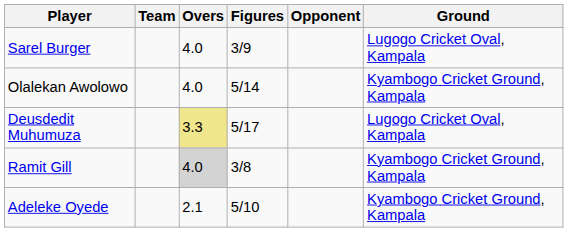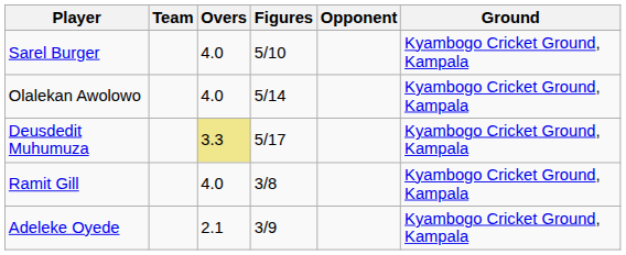 <table class="wikitable">
 <tr>
 <th>Player</th>
 <th>Team</th>
 <th>Overs</th>
 <th>Figures</th>
 <th>Opponent</th>
 <th>Ground</th>
 </tr>
 <tr>
 <td><a href='#'>Sarel Burger</a></td>
 <td></td>
 <td>4.0</td>
-<td>3/9</td>
+<td>5/10</td>
 <td></td>
-<td><a href='#'>Lugogo Cricket Oval</a>, <a href='#'>Kampala</a></td>
+<td><a href='#'>Kyambogo Cricket Ground</a>, <a href='#'>Kampala</a></td>
 </tr>
 <tr>
 <td>Olalekan Awolowo</td>
 <td></td>
 <td>4.0</td>
 <td>5/14</td>
 <td></td>
 <td><a href='#'>Kyambogo Cricket Ground</a>, <a href='#'>Kampala</a></td>
 </tr>
 <tr>
 <td><a href='#'>Deusdedit Muhumuza</a></td>
 <td></td>
 <td style="background: khaki;">3.3</td>
 <td>5/17</td>
 <td></td>
-<td><a href='#'>Lugogo Cricket Oval</a>, <a href='#'>Kampala</a></td>
+<td><a href='#'>Kyambogo Cricket Ground</a>, <a href='#'>Kampala</a></td>
 </tr>
 <tr>
 <td><a href='#'>Ramit Gill</a></td>
 <td></td>
-<td style="background: lightgrey;">4.0</td>
+<td>4.0</td>
 <td>3/8</td>
 <td></td>
 <td><a href='#'>Kyambogo Cricket Ground</a>, <a href='#'>Kampala</a></td>
 </tr>
 <tr>
 <td><a href='#'>Adeleke Oyede</a></td>
 <td></td>
 <td>2.1</td>
-<td>5/10</td>
+<td>3/9</td>
 <td></td>
 <td><a href='#'>Kyambogo Cricket Ground</a>, <a href='#'>Kampala</a></td>
 </tr>
 </table>
